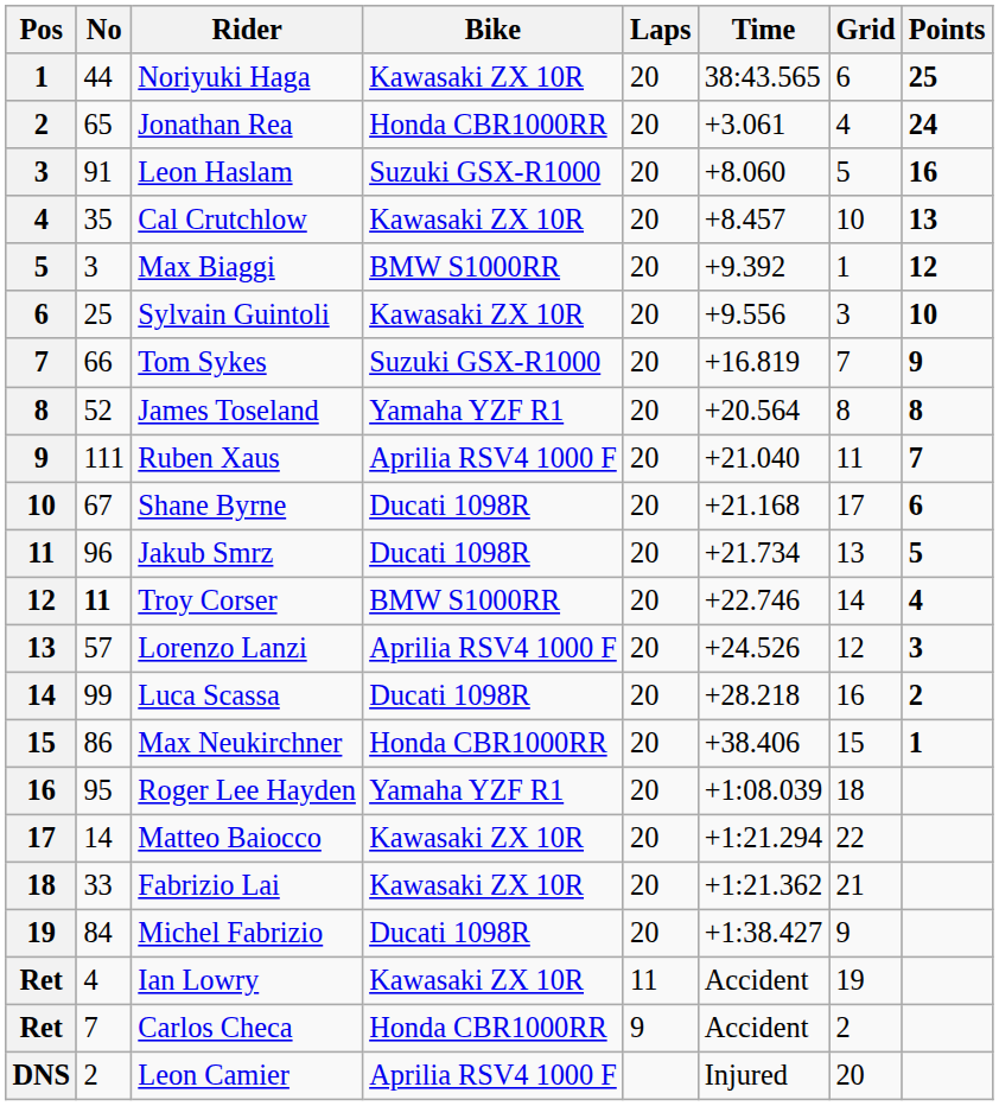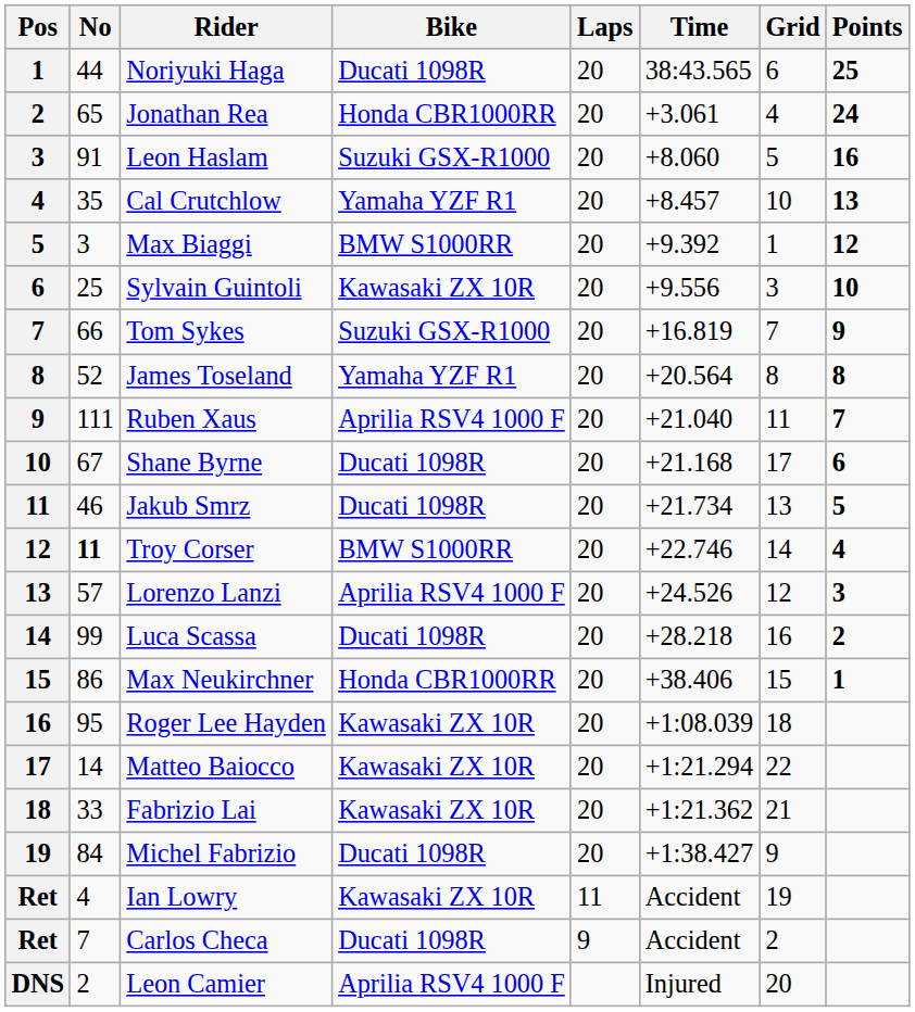 <table class="wikitable" style="font-size: 95%;">
 <tr>
 <th>Pos</th>
 <th>No</th>
 <th>Rider</th>
 <th>Bike</th>
 <th>Laps</th>
 <th>Time</th>
 <th>Grid</th>
 <th>Points</th>
 </tr>
 <tr>
 <th>1</th>
 <td>44</td>
 <td> <a href='#'>Noriyuki Haga</a></td>
-<td><a href='#'>Kawasaki ZX 10R</a></td>
+<td><a href='#'>Ducati 1098R</a></td>
 <td>20</td>
 <td>38:43.565</td>
 <td>6</td>
 <td><strong>25</strong></td>
 </tr>
 <tr>
 <th>2</th>
 <td>65</td>
 <td> <a href='#'>Jonathan Rea</a></td>
 <td><a href='#'>Honda CBR1000RR</a></td>
 <td>20</td>
 <td>+3.061</td>
 <td>4</td>
 <td><strong>24</strong></td>
 </tr>
 <tr>
 <th>3</th>
 <td>91</td>
 <td> <a href='#'>Leon Haslam</a></td>
 <td><a href='#'>Suzuki GSX-R1000</a></td>
 <td>20</td>
 <td>+8.060</td>
 <td>5</td>
 <td><strong>16</strong></td>
 </tr>
 <tr>
 <th>4</th>
 <td>35</td>
 <td> <a href='#'>Cal Crutchlow</a></td>
-<td><a href='#'>Kawasaki ZX 10R</a></td>
+<td><a href='#'>Yamaha YZF R1</a></td>
 <td>20</td>
 <td>+8.457</td>
 <td>10</td>
 <td><strong>13</strong></td>
 </tr>
 <tr>
 <th>5</th>
 <td>3</td>
 <td> <a href='#'>Max Biaggi</a></td>
 <td><a href='#'>BMW S1000RR</a></td>
 <td>20</td>
 <td>+9.392</td>
 <td>1</td>
 <td><strong>12</strong></td>
 </tr>
 <tr>
 <th>6</th>
 <td>25</td>
 <td> <a href='#'>Sylvain Guintoli</a></td>
 <td><a href='#'>Kawasaki ZX 10R</a></td>
 <td>20</td>
 <td>+9.556</td>
 <td>3</td>
 <td><strong>10</strong></td>
 </tr>
 <tr>
 <th>7</th>
 <td>66</td>
 <td> <a href='#'>Tom Sykes</a></td>
 <td><a href='#'>Suzuki GSX-R1000</a></td>
 <td>20</td>
 <td>+16.819</td>
 <td>7</td>
 <td><strong>9</strong></td>
 </tr>
 <tr>
 <th>8</th>
 <td>52</td>
 <td> <a href='#'>James Toseland</a></td>
 <td><a href='#'>Yamaha YZF R1</a></td>
 <td>20</td>
 <td>+20.564</td>
 <td>8</td>
 <td><strong>8</strong></td>
 </tr>
 <tr>
 <th>9</th>
 <td>111</td>
 <td> <a href='#'>Ruben Xaus</a></td>
 <td><a href='#'>Aprilia RSV4 1000 F</a></td>
 <td>20</td>
 <td>+21.040</td>
 <td>11</td>
 <td><strong>7</strong></td>
 </tr>
 <tr>
 <th>10</th>
 <td>67</td>
 <td> <a href='#'>Shane Byrne</a></td>
 <td><a href='#'>Ducati 1098R</a></td>
 <td>20</td>
 <td>+21.168</td>
 <td>17</td>
 <td><strong>6</strong></td>
 </tr>
 <tr>
 <th>11</th>
-<td>96</td>
+<td>46</td>
 <td> <a href='#'>Jakub Smrz</a></td>
 <td><a href='#'>Ducati 1098R</a></td>
 <td>20</td>
 <td>+21.734</td>
 <td>13</td>
 <td><strong>5</strong></td>
 </tr>
 <tr>
 <th>12</th>
 <td><strong>11</strong></td>
 <td> <a href='#'>Troy Corser</a></td>
 <td><a href='#'>BMW S1000RR</a></td>
 <td>20</td>
 <td>+22.746</td>
 <td>14</td>
 <td><strong>4</strong></td>
 </tr>
 <tr>
 <th>13</th>
 <td>57</td>
 <td> <a href='#'>Lorenzo Lanzi</a></td>
 <td><a href='#'>Aprilia RSV4 1000 F</a></td>
 <td>20</td>
 <td>+24.526</td>
 <td>12</td>
 <td><strong>3</strong></td>
 </tr>
 <tr>
 <th>14</th>
 <td>99</td>
 <td> <a href='#'>Luca Scassa</a></td>
 <td><a href='#'>Ducati 1098R</a></td>
 <td>20</td>
 <td>+28.218</td>
 <td>16</td>
 <td><strong>2</strong></td>
 </tr>
 <tr>
 <th>15</th>
 <td>86</td>
 <td> <a href='#'>Max Neukirchner</a></td>
 <td><a href='#'>Honda CBR1000RR</a></td>
 <td>20</td>
 <td>+38.406</td>
 <td>15</td>
 <td><strong>1</strong></td>
 </tr>
 <tr>
 <th>16</th>
 <td>95</td>
 <td> <a href='#'>Roger Lee Hayden</a></td>
-<td><a href='#'>Yamaha YZF R1</a></td>
+<td><a href='#'>Kawasaki ZX 10R</a></td>
 <td>20</td>
 <td>+1:08.039</td>
 <td>18</td>
 <td></td>
 </tr>
 <tr>
 <th>17</th>
 <td>14</td>
 <td> <a href='#'>Matteo Baiocco</a></td>
 <td><a href='#'>Kawasaki ZX 10R</a></td>
 <td>20</td>
 <td>+1:21.294</td>
 <td>22</td>
 <td></td>
 </tr>
 <tr>
 <th>18</th>
 <td>33</td>
 <td> <a href='#'>Fabrizio Lai</a></td>
 <td><a href='#'>Kawasaki ZX 10R</a></td>
 <td>20</td>
 <td>+1:21.362</td>
 <td>21</td>
 <td></td>
 </tr>
 <tr>
 <th>19</th>
 <td>84</td>
 <td> <a href='#'>Michel Fabrizio</a></td>
 <td><a href='#'>Ducati 1098R</a></td>
 <td>20</td>
 <td>+1:38.427</td>
 <td>9</td>
 <td></td>
 </tr>
 <tr>
 <th>Ret</th>
 <td>4</td>
 <td> <a href='#'>Ian Lowry</a></td>
 <td><a href='#'>Kawasaki ZX 10R</a></td>
 <td>11</td>
 <td>Accident</td>
 <td>19</td>
 <td></td>
 </tr>
 <tr>
 <th>Ret</th>
 <td>7</td>
 <td> <a href='#'>Carlos Checa</a></td>
-<td><a href='#'>Honda CBR1000RR</a></td>
+<td><a href='#'>Ducati 1098R</a></td>
 <td>9</td>
 <td>Accident</td>
 <td>2</td>
 <td></td>
 </tr>
 <tr>
 <th>DNS</th>
 <td>2</td>
 <td> <a href='#'>Leon Camier</a></td>
 <td><a href='#'>Aprilia RSV4 1000 F</a></td>
 <td></td>
 <td>Injured</td>
 <td>20</td>
 <td></td>
 </tr>
 </table>
